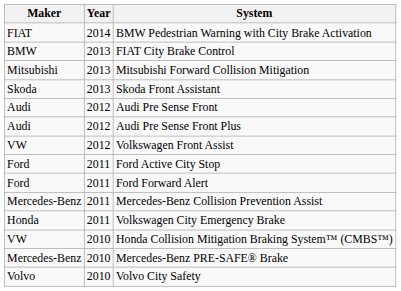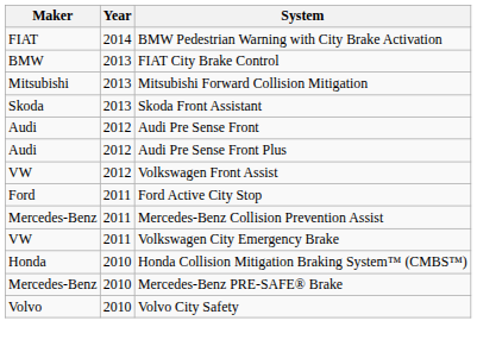 <table class = "wikitable sortable">
 <tr>
 <th>Maker</th>
 <th>Year</th>
 <th>System</th>
 </tr>
 <tr>
 <td>FIAT</td>
 <td>2014</td>
 <td>BMW Pedestrian Warning with City Brake Activation</td>
 </tr>
 <tr>
 <td>BMW</td>
 <td>2013</td>
 <td>FIAT City Brake Control</td>
 </tr>
 <tr>
 <td>Mitsubishi</td>
 <td>2013</td>
 <td>Mitsubishi Forward Collision Mitigation</td>
 </tr>
 <tr>
 <td>Skoda</td>
 <td>2013</td>
 <td>Skoda Front Assistant</td>
 </tr>
 <tr>
 <td>Audi</td>
 <td>2012</td>
 <td>Audi Pre Sense Front</td>
 </tr>
 <tr>
 <td>Audi</td>
 <td>2012</td>
 <td>Audi Pre Sense Front Plus</td>
 </tr>
 <tr>
 <td>VW</td>
 <td>2012</td>
 <td>Volkswagen Front Assist</td>
 </tr>
 <tr>
 <td>Ford</td>
 <td>2011</td>
 <td>Ford Active City Stop</td>
 </tr>
 <tr>
-<td>Ford</td>
-<td>2011</td>
-<td>Ford Forward Alert</td>
-</tr>
-<tr>
 <td>Mercedes-Benz</td>
 <td>2011</td>
 <td>Mercedes-Benz Collision Prevention Assist</td>
 </tr>
 <tr>
-<td>Honda</td>
+<td>VW</td>
 <td>2011</td>
 <td>Volkswagen City Emergency Brake</td>
 </tr>
 <tr>
-<td>VW</td>
+<td>Honda</td>
 <td>2010</td>
 <td>Honda Collision Mitigation Braking System™ (CMBS™)</td>
 </tr>
 <tr>
 <td>Mercedes-Benz</td>
 <td>2010</td>
 <td>Mercedes-Benz PRE-SAFE® Brake</td>
 </tr>
 <tr>
 <td>Volvo</td>
 <td>2010</td>
 <td>Volvo City Safety</td>
 </tr>
 </table>
